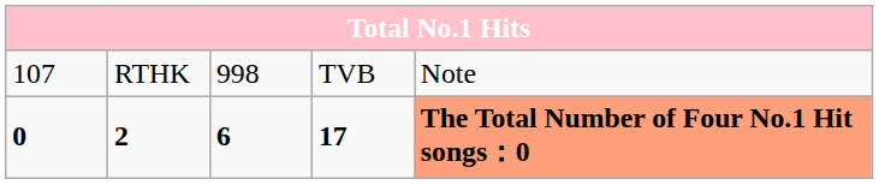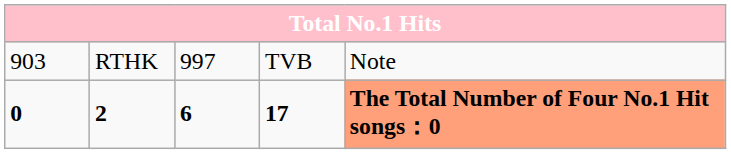 <table class="wikitable">
 <tr>
 <th style="background:pink; color:white" colspan="5"><strong>Total No.1 Hits</strong></th>
 </tr>
 <tr>
-<td width="50">107</td>
+<td width="50">903</td>
 <td width="50">RTHK</td>
-<td width="50">998</td>
+<td width="50">997</td>
 <td width="50">TVB</td>
 <td width="250">Note</td>
 </tr>
 <tr>
 <td><strong>0</strong></td>
 <td><strong>2</strong></td>
 <td><strong>6</strong></td>
 <td><strong>17</strong></td>
 <td style="background: lightsalmon;"><strong>The Total Number of Four No.1 Hit songs：0</strong></td>
 </tr>
 </table>
